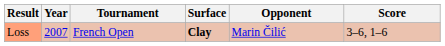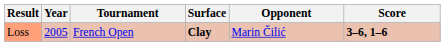 <table class="sortable wikitable">
 <tr>
 <th style="width:40px;">Result</th>
 <th style="width:30px;">Year</th>
 <th style="width:150px;">Tournament</th>
 <th style="width:50px;">Surface</th>
 <th style="width:150px;">Opponent</th>
 <th style="width:125px;" class="unsortable">Score</th>
 </tr>
 <tr style="background:#ebc2af;">
 <td style="background:#ffa07a;">Loss</td>
-<td><a href='#'>2007</a></td>
+<td><a href='#'>2005</a></td>
 <td><a href='#'>French Open</a></td>
 <td><strong>Clay</strong></td>
 <td> <a href='#'>Marin Čilić</a></td>
-<td>3–6, 1–6</td>
+<td><strong>3–6, 1–6</strong></td>
 </tr>
 </table>
